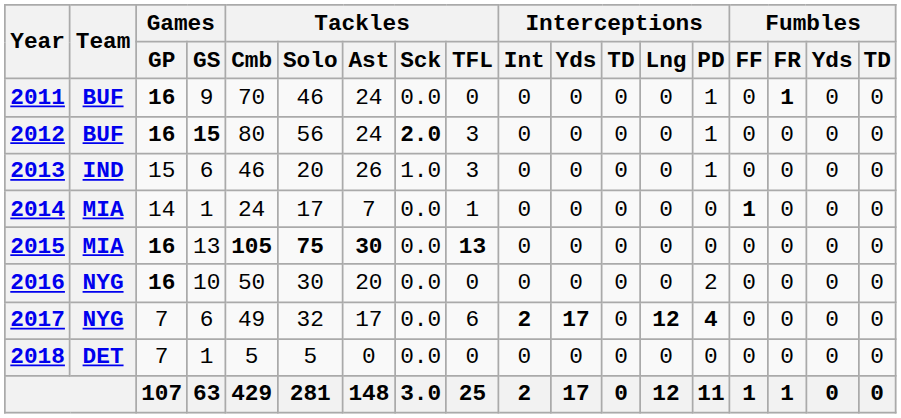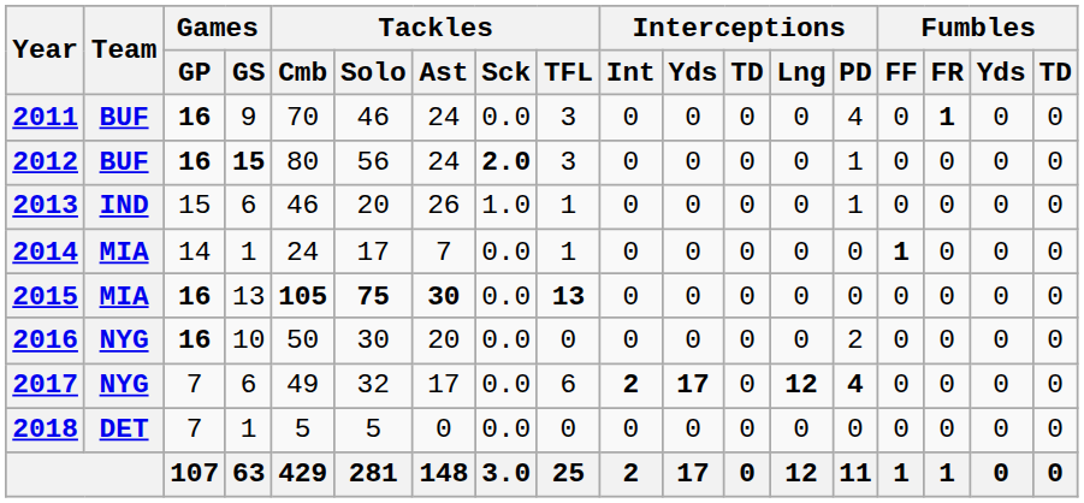 <table class="wikitable" style="text-align:center">
 <tr>
 <th rowspan="2">Year</th>
 <th rowspan="2">Team</th>
 <th colspan="2">Games</th>
 <th colspan="5">Tackles</th>
 <th colspan="5">Interceptions</th>
 <th colspan="4">Fumbles</th>
 </tr>
 <tr>
 <th>GP</th>
 <th>GS</th>
 <th>Cmb</th>
 <th>Solo</th>
 <th>Ast</th>
 <th>Sck</th>
 <th>TFL</th>
 <th>Int</th>
 <th>Yds</th>
 <th>TD</th>
 <th>Lng</th>
 <th>PD</th>
 <th>FF</th>
 <th>FR</th>
 <th>Yds</th>
 <th>TD</th>
 </tr>
 <tr>
 <th><a href='#'>2011</a></th>
 <th><a href='#'>BUF</a></th>
 <td><strong>16</strong></td>
 <td>9</td>
 <td>70</td>
 <td>46</td>
 <td>24</td>
 <td>0.0</td>
+<td>3</td>
 <td>0</td>
 <td>0</td>
 <td>0</td>
 <td>0</td>
-<td>0</td>
-<td>1</td>
+<td>4</td>
 <td>0</td>
 <td><strong>1</strong></td>
 <td>0</td>
 <td>0</td>
 </tr>
 <tr>
 <th><a href='#'>2012</a></th>
 <th><a href='#'>BUF</a></th>
 <td><strong>16</strong></td>
 <td><strong>15</strong></td>
 <td>80</td>
 <td>56</td>
 <td>24</td>
 <td><strong>2.0</strong></td>
 <td>3</td>
 <td>0</td>
 <td>0</td>
 <td>0</td>
 <td>0</td>
 <td>1</td>
 <td>0</td>
 <td>0</td>
 <td>0</td>
 <td>0</td>
 </tr>
 <tr>
 <th><a href='#'>2013</a></th>
 <th><a href='#'>IND</a></th>
 <td>15</td>
 <td>6</td>
 <td>46</td>
 <td>20</td>
 <td>26</td>
 <td>1.0</td>
-<td>3</td>
+<td>1</td>
 <td>0</td>
 <td>0</td>
 <td>0</td>
 <td>0</td>
 <td>1</td>
 <td>0</td>
 <td>0</td>
 <td>0</td>
 <td>0</td>
 </tr>
 <tr>
 <th><a href='#'>2014</a></th>
 <th><a href='#'>MIA</a></th>
 <td>14</td>
 <td>1</td>
 <td>24</td>
 <td>17</td>
 <td>7</td>
 <td>0.0</td>
 <td>1</td>
 <td>0</td>
 <td>0</td>
 <td>0</td>
 <td>0</td>
 <td>0</td>
 <td><strong>1</strong></td>
 <td>0</td>
 <td>0</td>
 <td>0</td>
 </tr>
 <tr>
 <th><a href='#'>2015</a></th>
 <th><a href='#'>MIA</a></th>
 <td><strong>16</strong></td>
 <td>13</td>
 <td><strong>105</strong></td>
 <td><strong>75</strong></td>
 <td><strong>30</strong></td>
 <td>0.0</td>
 <td><strong>13</strong></td>
 <td>0</td>
 <td>0</td>
 <td>0</td>
 <td>0</td>
 <td>0</td>
 <td>0</td>
 <td>0</td>
 <td>0</td>
 <td>0</td>
 </tr>
 <tr>
 <th><a href='#'>2016</a></th>
 <th><a href='#'>NYG</a></th>
 <td><strong>16</strong></td>
 <td>10</td>
 <td>50</td>
 <td>30</td>
 <td>20</td>
 <td>0.0</td>
 <td>0</td>
 <td>0</td>
 <td>0</td>
 <td>0</td>
 <td>0</td>
 <td>2</td>
 <td>0</td>
 <td>0</td>
 <td>0</td>
 <td>0</td>
 </tr>
 <tr>
 <th><a href='#'>2017</a></th>
 <th><a href='#'>NYG</a></th>
 <td>7</td>
 <td>6</td>
 <td>49</td>
 <td>32</td>
 <td>17</td>
 <td>0.0</td>
 <td>6</td>
 <td><strong>2</strong></td>
 <td><strong>17</strong></td>
 <td>0</td>
 <td><strong>12</strong></td>
 <td><strong>4</strong></td>
 <td>0</td>
 <td>0</td>
 <td>0</td>
 <td>0</td>
 </tr>
 <tr>
 <th><a href='#'>2018</a></th>
 <th><a href='#'>DET</a></th>
 <td>7</td>
 <td>1</td>
 <td>5</td>
 <td>5</td>
 <td>0</td>
 <td>0.0</td>
 <td>0</td>
 <td>0</td>
 <td>0</td>
 <td>0</td>
 <td>0</td>
 <td>0</td>
 <td>0</td>
 <td>0</td>
 <td>0</td>
 <td>0</td>
 </tr>
 <tr>
 <th colspan="2"></th>
 <th>107</th>
 <th>63</th>
 <th>429</th>
 <th>281</th>
 <th>148</th>
 <th>3.0</th>
 <th>25</th>
 <th>2</th>
 <th>17</th>
 <th>0</th>
 <th>12</th>
 <th>11</th>
 <th>1</th>
 <th>1</th>
 <th>0</th>
 <th>0</th>
 </tr>
 </table>
